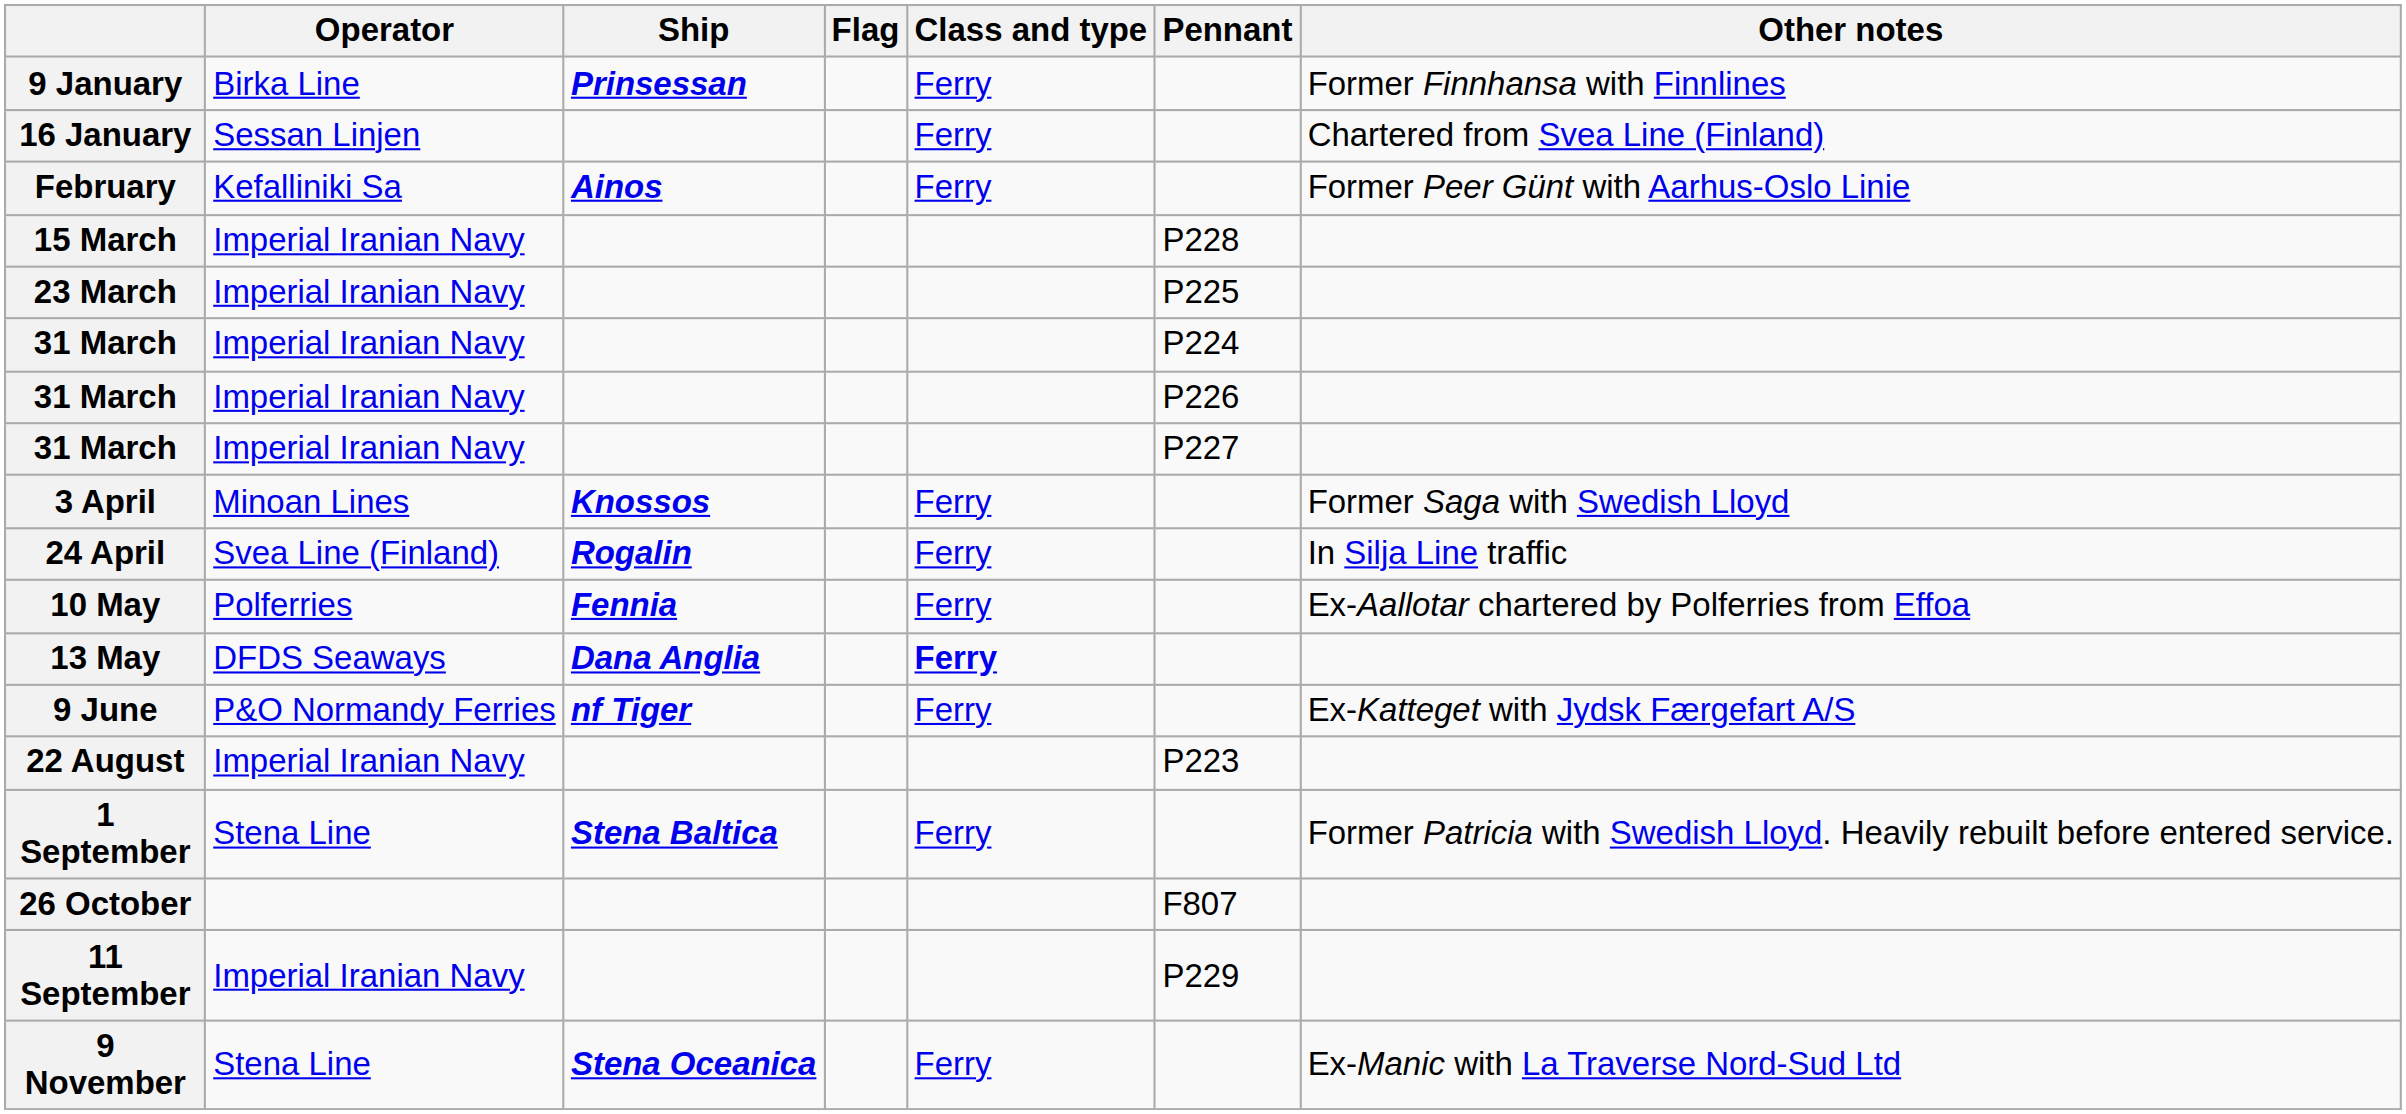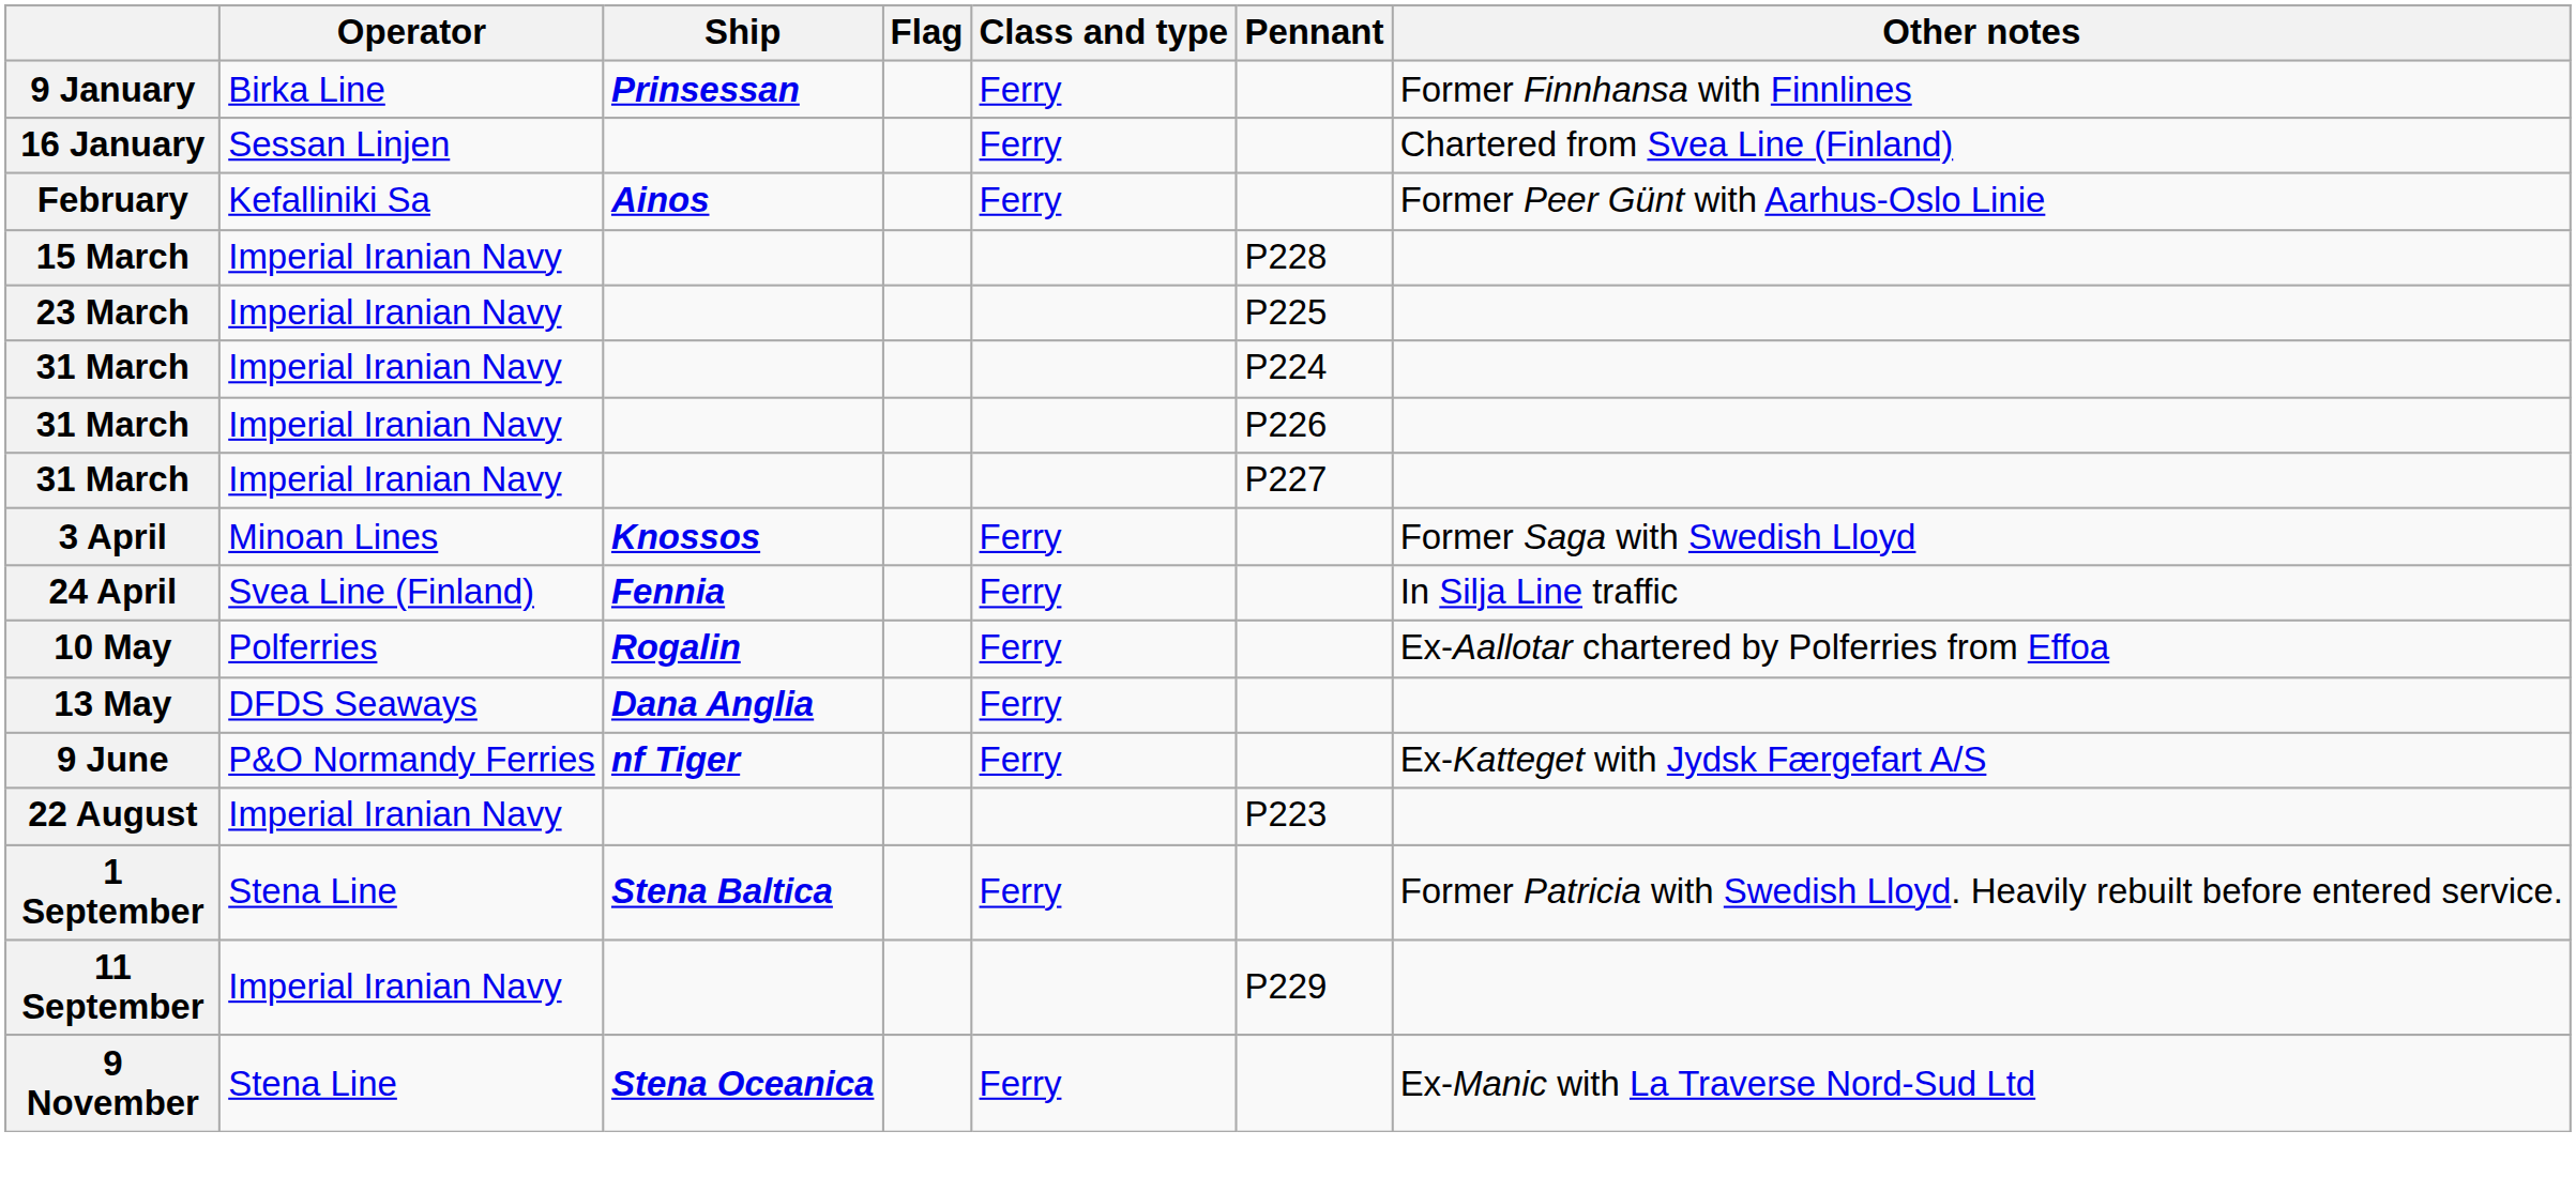 <table Class="wikitable">
 <tr>
 <th width="90"></th>
 <th>Operator</th>
 <th>Ship</th>
 <th>Flag</th>
 <th>Class and type</th>
 <th>Pennant</th>
 <th>Other notes</th>
 </tr>
 <tr ---->
 <th>9 January</th>
 <td><a href='#'>Birka Line</a></td>
 <td><strong><a href='#'><em>Prinsessan</em></a></strong></td>
 <td></td>
 <td><a href='#'>Ferry</a></td>
 <td></td>
 <td>Former <em>Finnhansa</em> with <a href='#'>Finnlines</a></td>
 </tr>
 <tr ---->
 <th>16 January</th>
 <td><a href='#'>Sessan Linjen</a></td>
 <td><strong></strong></td>
 <td></td>
 <td><a href='#'>Ferry</a></td>
 <td></td>
 <td>Chartered from <a href='#'>Svea Line (Finland)</a></td>
 </tr>
 <tr ---->
 <th>February</th>
 <td><a href='#'>Kefalliniki Sa</a></td>
 <td><strong><a href='#'><em>Ainos</em></a></strong></td>
 <td></td>
 <td><a href='#'>Ferry</a></td>
 <td></td>
 <td>Former <em>Peer Günt</em> with <a href='#'>Aarhus-Oslo Linie</a></td>
 </tr>
 <tr ---->
 <th>15 March</th>
 <td> <a href='#'>Imperial Iranian Navy</a></td>
 <td><strong></strong></td>
 <td></td>
 <td></td>
 <td>P228</td>
 <td></td>
 </tr>
 <tr ---->
 <th>23 March</th>
 <td> <a href='#'>Imperial Iranian Navy</a></td>
 <td><strong></strong></td>
 <td></td>
 <td></td>
 <td>P225</td>
 <td></td>
 </tr>
 <tr ---->
 <th>31 March</th>
 <td> <a href='#'>Imperial Iranian Navy</a></td>
 <td><strong></strong></td>
 <td></td>
 <td></td>
 <td>P224</td>
 <td></td>
 </tr>
 <tr ---->
 <th>31 March</th>
 <td> <a href='#'>Imperial Iranian Navy</a></td>
 <td><strong></strong></td>
 <td></td>
 <td></td>
 <td>P226</td>
 <td></td>
 </tr>
 <tr ---->
 <th>31 March</th>
 <td> <a href='#'>Imperial Iranian Navy</a></td>
 <td><strong></strong></td>
 <td></td>
 <td></td>
 <td>P227</td>
 <td></td>
 </tr>
 <tr ---->
 <th>3 April</th>
 <td><a href='#'>Minoan Lines</a></td>
 <td><strong><a href='#'><em>Knossos</em></a></strong></td>
 <td></td>
 <td><a href='#'>Ferry</a></td>
 <td></td>
 <td>Former <em>Saga</em> with <a href='#'>Swedish Lloyd</a></td>
 </tr>
 <tr ---->
 <th>24 April</th>
 <td><a href='#'>Svea Line (Finland)</a></td>
-<td><strong><a href='#'><em>Rogalin</em></a></strong></td>
+<td><strong><a href='#'><em>Fennia</em></a></strong></td>
 <td></td>
 <td><a href='#'>Ferry</a></td>
 <td></td>
 <td>In <a href='#'>Silja Line</a> traffic</td>
 </tr>
 <tr ---->
 <th>10 May</th>
 <td><a href='#'>Polferries</a></td>
-<td><strong><a href='#'><em>Fennia</em></a></strong></td>
+<td><strong><a href='#'><em>Rogalin</em></a></strong></td>
 <td></td>
 <td><a href='#'>Ferry</a></td>
 <td></td>
 <td>Ex-<em>Aallotar</em> chartered by Polferries from <a href='#'>Effoa</a></td>
 </tr>
 <tr ---->
 <th>13 May</th>
 <td><a href='#'>DFDS Seaways</a></td>
 <td><strong><a href='#'><em>Dana Anglia</em></a></strong></td>
 <td></td>
-<td><strong><a href='#'>Ferry</a></strong></td>
+<td><a href='#'>Ferry</a></td>
 <td></td>
 <td></td>
 </tr>
 <tr ---->
 <th>9 June</th>
 <td><a href='#'>P&O Normandy Ferries</a></td>
 <td><strong><a href='#'><em>nf Tiger</em></a></strong></td>
 <td></td>
 <td><a href='#'>Ferry</a></td>
 <td></td>
 <td>Ex-<em>Katteget</em> with <a href='#'>Jydsk Færgefart A/S</a></td>
 </tr>
 <tr ---->
 <th>22 August</th>
 <td> <a href='#'>Imperial Iranian Navy</a></td>
 <td><strong></strong></td>
 <td></td>
 <td></td>
 <td>P223</td>
 <td></td>
 </tr>
 <tr ---->
 <th>1 September</th>
 <td><a href='#'>Stena Line</a></td>
 <td><strong><a href='#'><em>Stena Baltica</em></a></strong></td>
 <td></td>
 <td><a href='#'>Ferry</a></td>
 <td></td>
 <td>Former <em>Patricia</em> with <a href='#'>Swedish Lloyd</a>. Heavily rebuilt before entered service.</td>
 </tr>
 <tr ---->
-<th>26 October</th>
-<td></td>
-<td><strong></strong></td>
-<td></td>
-<td></td>
-<td>F807</td>
-<td></td>
-</tr>
-<tr ---->
 <th>11 September</th>
 <td> <a href='#'>Imperial Iranian Navy</a></td>
 <td><strong></strong></td>
 <td></td>
 <td></td>
 <td>P229</td>
 <td></td>
 </tr>
 <tr ---->
 <th>9 November</th>
 <td><a href='#'>Stena Line</a></td>
 <td><strong><a href='#'><em>Stena Oceanica</em></a></strong></td>
 <td></td>
 <td><a href='#'>Ferry</a></td>
 <td></td>
 <td>Ex-<em>Manic</em> with <a href='#'>La Traverse Nord-Sud Ltd</a></td>
 </tr>
 </table>
